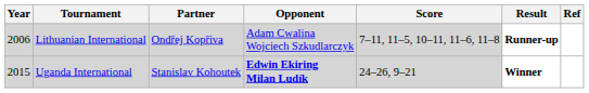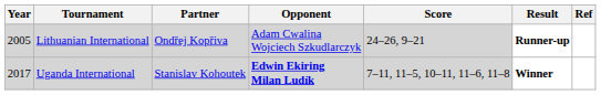 <table class="sortable wikitable" style="font-size: 90%;">
 <tr>
 <th>Year</th>
 <th>Tournament</th>
 <th>Partner</th>
 <th>Opponent</th>
 <th>Score</th>
 <th>Result</th>
 <th>Ref</th>
 </tr>
 <tr style="background:#D5D5D5">
-<td align="center">2006</td>
+<td align="center">2005</td>
 <td align="left"><a href='#'>Lithuanian International</a></td>
 <td align="left"> <a href='#'>Ondřej Kopřiva</a></td>
 <td align="left"> <a href='#'>Adam Cwalina</a><br> <a href='#'>Wojciech Szkudlarczyk</a></td>
-<td align="left">7–11, 11–5, 10–11, 11–6, 11–8</td>
+<td align="left">24–26, 9–21</td>
 <td style="text-align:left; background:white"> <strong>Runner-up</strong></td>
 <td style="text-align:center; background:white"></td>
 </tr>
 <tr style="background:#D5D5D5">
-<td align="center">2015</td>
+<td align="center">2017</td>
 <td align="left"><a href='#'>Uganda International</a></td>
 <td align="left"> <a href='#'>Stanislav Kohoutek</a></td>
 <td align="left"><strong> <a href='#'>Edwin Ekiring</a><br> <a href='#'>Milan Ludík</a></strong></td>
-<td align="left">24–26, 9–21</td>
+<td align="left">7–11, 11–5, 10–11, 11–6, 11–8</td>
 <td style="text-align:left; background:white"> <strong>Winner</strong></td>
 <td style="text-align:center; background:white"></td>
 </tr>
 </table>
